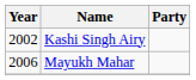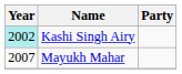 <table class="wikitable sortable">
 <tr>
 <th>Year</th>
 <th>Name</th>
 <th colspan=2>Party</th>
 </tr>
 <tr>
-<td>2002</td>
+<td style="background: paleturquoise;">2002</td>
 <td><a href='#'>Kashi Singh Airy</a></td>
 <td></td>
 </tr>
 <tr>
-<td>2006</td>
+<td>2007</td>
 <td><a href='#'>Mayukh Mahar</a></td>
 <td></td>
 </tr>
 <tr>
 </tr>
 </table>
